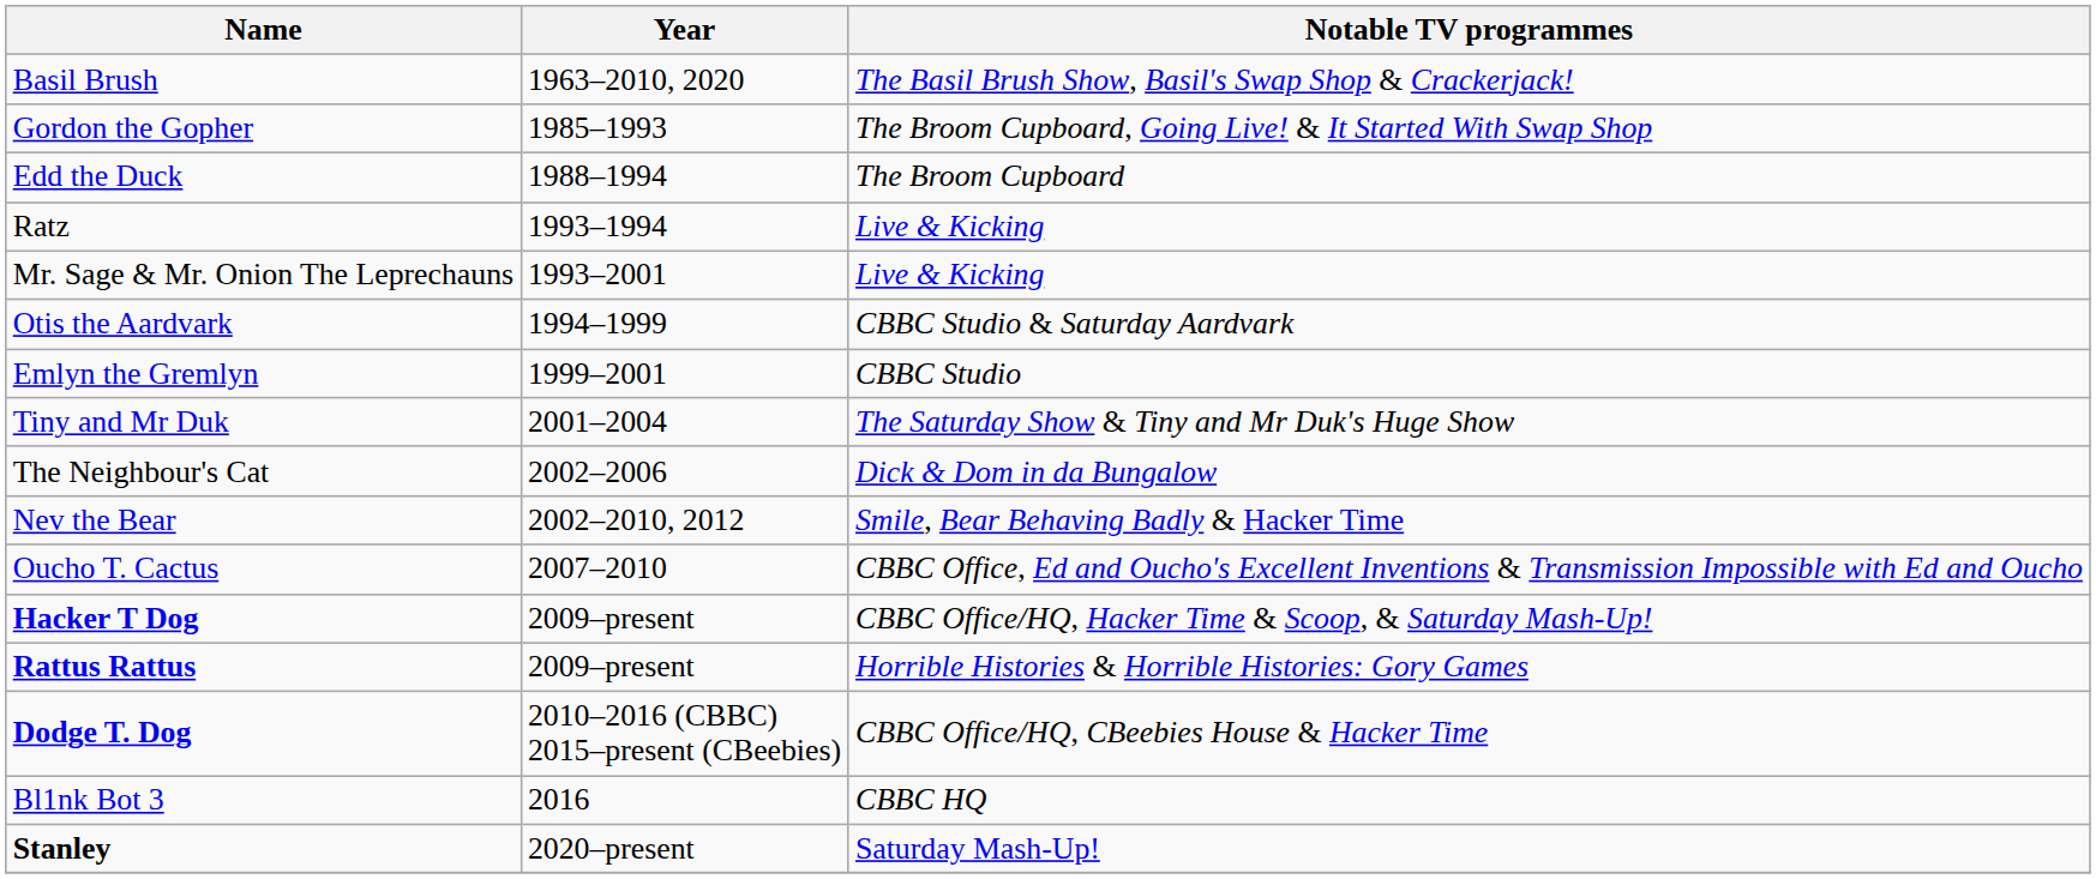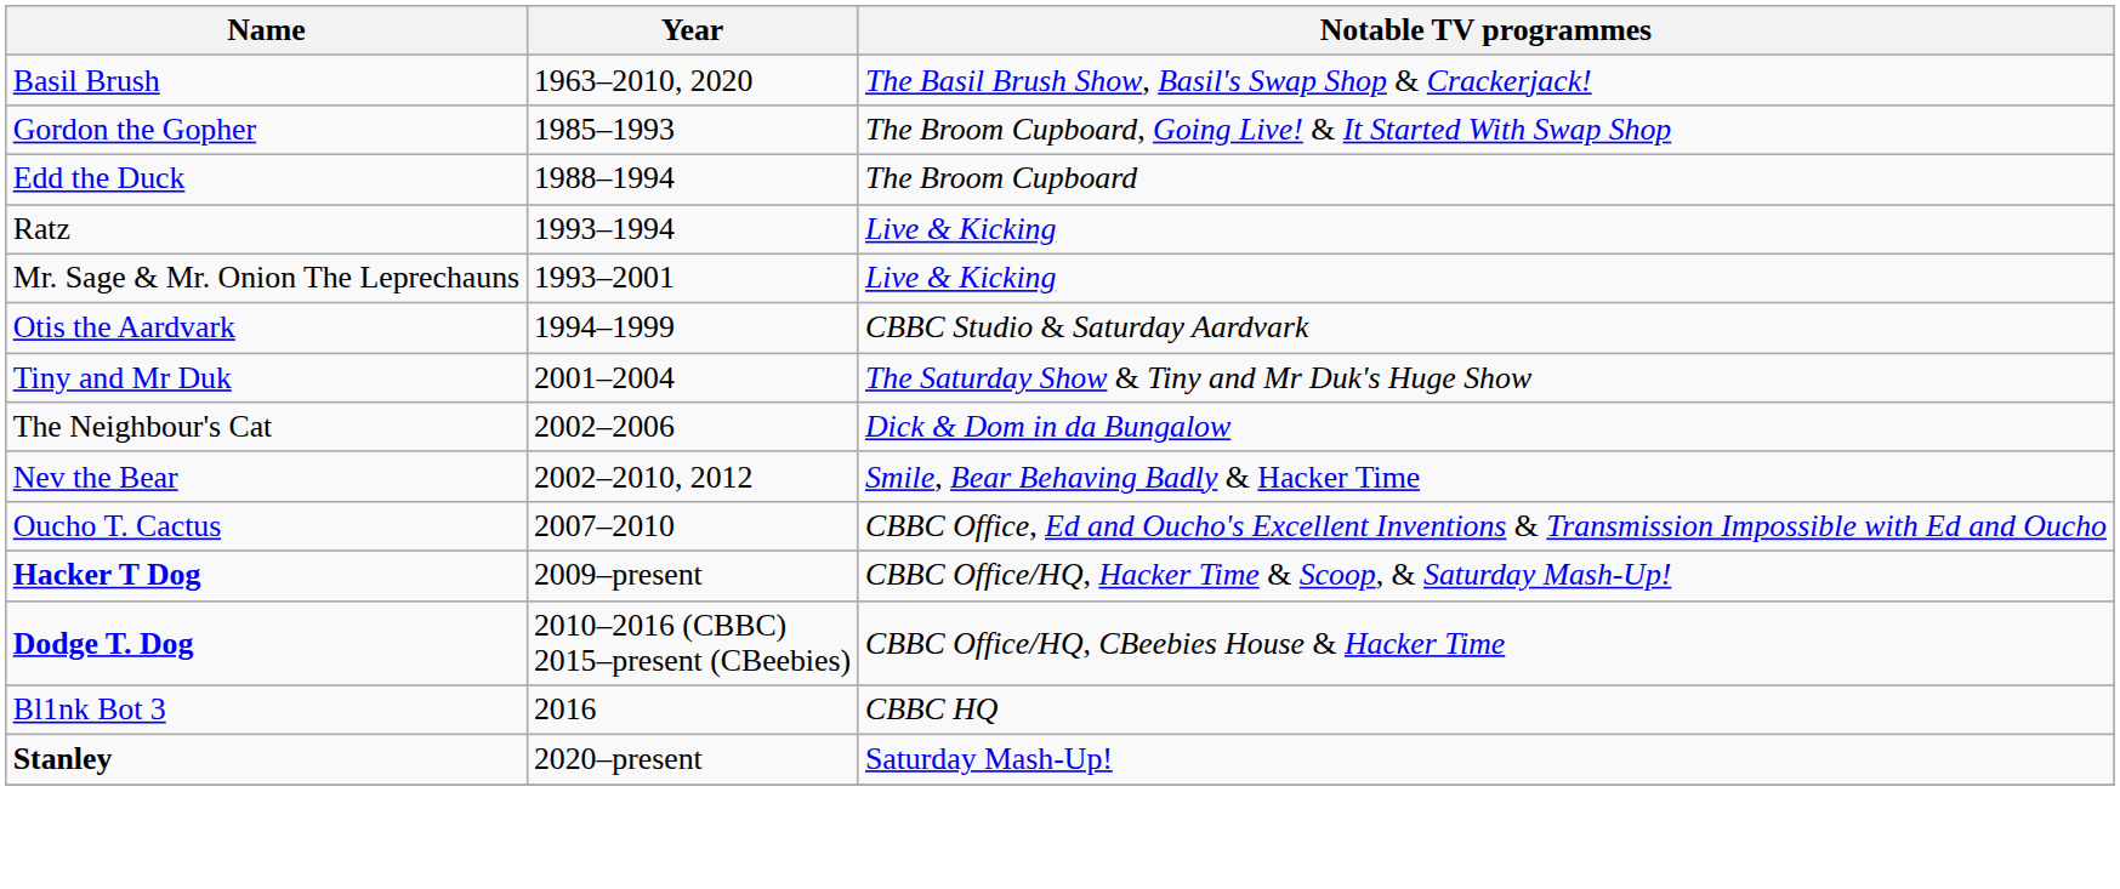 <table class="wikitable sortable">
 <tr>
 <th>Name</th>
 <th>Year</th>
 <th>Notable TV programmes</th>
 </tr>
 <tr>
 <td><a href='#'>Basil Brush</a></td>
 <td>1963–2010, 2020</td>
 <td><em><a href='#'>The Basil Brush Show</a></em>, <em><a href='#'>Basil's Swap Shop</a></em> & <em><a href='#'>Crackerjack!</a></em></td>
 </tr>
 <tr>
 <td><a href='#'>Gordon the Gopher</a></td>
 <td>1985–1993</td>
 <td><em>The Broom Cupboard</em>, <em><a href='#'>Going Live!</a></em> & <em><a href='#'>It Started With Swap Shop</a></em></td>
 </tr>
 <tr>
 <td><a href='#'>Edd the Duck</a></td>
 <td>1988–1994</td>
 <td><em>The Broom Cupboard</em></td>
 </tr>
 <tr>
 <td>Ratz</td>
 <td>1993–1994</td>
 <td><em><a href='#'>Live & Kicking</a></em></td>
 </tr>
 <tr>
 <td>Mr. Sage & Mr. Onion The Leprechauns</td>
 <td>1993–2001</td>
 <td><em><a href='#'>Live & Kicking</a></em></td>
 </tr>
 <tr>
 <td><a href='#'>Otis the Aardvark</a></td>
 <td>1994–1999</td>
 <td><em>CBBC Studio</em> & <em>Saturday Aardvark</em></td>
 </tr>
 <tr>
-<td><a href='#'>Emlyn the Gremlyn</a></td>
-<td>1999–2001</td>
-<td><em>CBBC Studio</em></td>
-</tr>
-<tr>
 <td><a href='#'>Tiny and Mr Duk</a></td>
 <td>2001–2004</td>
 <td><em><a href='#'>The Saturday Show</a></em> & <em>Tiny and Mr Duk's Huge Show</em></td>
 </tr>
 <tr>
 <td>The Neighbour's Cat</td>
 <td>2002–2006</td>
 <td><em><a href='#'>Dick & Dom in da Bungalow</a></em></td>
 </tr>
 <tr>
 <td><a href='#'>Nev the Bear</a></td>
 <td>2002–2010, 2012</td>
 <td><em><a href='#'>Smile</a></em>, <em><a href='#'>Bear Behaving Badly</a></em> & <a href='#'>Hacker Time</a></td>
 </tr>
 <tr>
 <td><a href='#'>Oucho T. Cactus</a></td>
 <td>2007–2010</td>
 <td><em>CBBC Office</em>, <em><a href='#'>Ed and Oucho's Excellent Inventions</a></em> & <em><a href='#'>Transmission Impossible with Ed and Oucho</a></em></td>
 </tr>
 <tr>
 <td><strong><a href='#'>Hacker T Dog</a></strong></td>
 <td>2009–present</td>
 <td><em>CBBC Office/HQ</em>, <em><a href='#'>Hacker Time</a></em> & <em><a href='#'>Scoop</a></em>, & <em><a href='#'>Saturday Mash-Up!</a></em></td>
 </tr>
 <tr>
-<td><strong><a href='#'>Rattus Rattus</a></strong></td>
-<td>2009–present</td>
-<td><em><a href='#'>Horrible Histories</a></em> & <em><a href='#'>Horrible Histories: Gory Games</a></em></td>
-</tr>
-<tr>
 <td><strong><a href='#'>Dodge T. Dog</a></strong></td>
 <td>2010–2016 (CBBC)<br>2015–present (CBeebies)</td>
 <td><em>CBBC Office/HQ</em>, <em>CBeebies House</em> & <em><a href='#'>Hacker Time</a></em></td>
 </tr>
 <tr>
 <td><a href='#'>Bl1nk Bot 3</a></td>
 <td>2016</td>
 <td><em>CBBC HQ</em></td>
 </tr>
 <tr>
 <td><strong>Stanley</strong></td>
 <td>2020–present</td>
 <td><a href='#'>Saturday Mash-Up!</a></td>
 </tr>
 <tr>
 </tr>
 </table>
